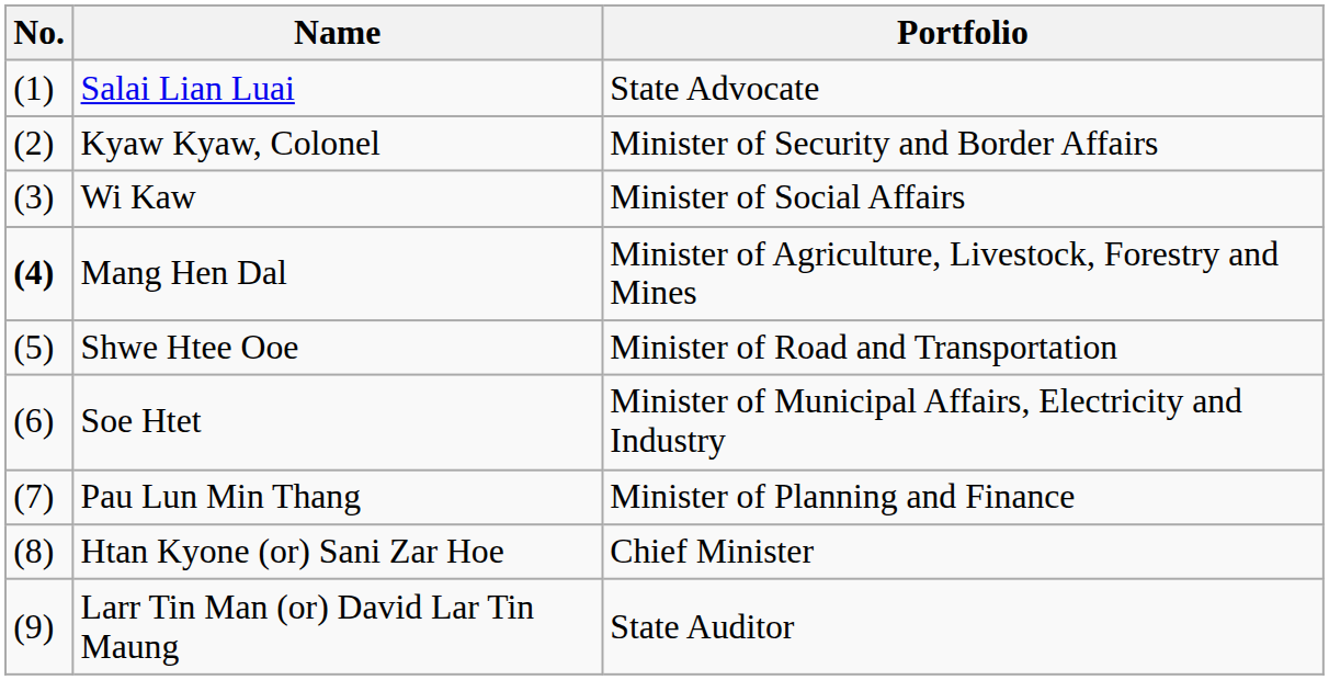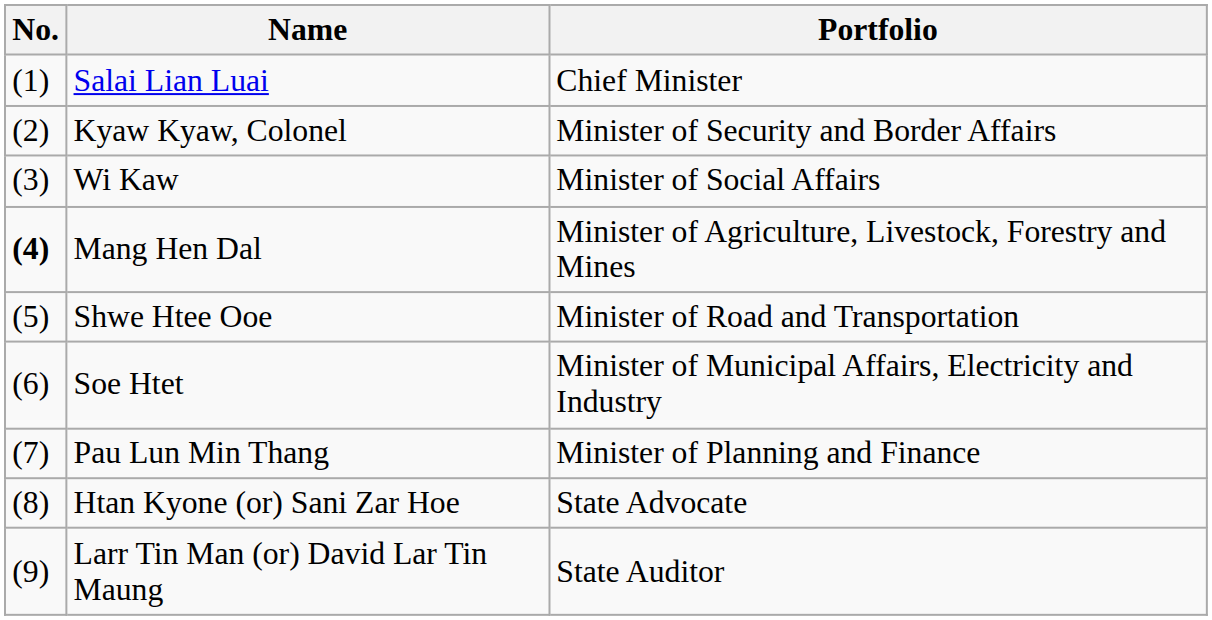 <table class="wikitable">
 <tr>
 <th>No.</th>
 <th>Name</th>
 <th>Portfolio</th>
 </tr>
 <tr>
 <td>(1)</td>
 <td><a href='#'>Salai Lian Luai</a></td>
-<td>State Advocate</td>
+<td>Chief Minister</td>
 </tr>
 <tr>
 <td>(2)</td>
 <td>Kyaw Kyaw, Colonel</td>
 <td>Minister of Security and Border Affairs</td>
 </tr>
 <tr>
 <td>(3)</td>
 <td>Wi Kaw</td>
 <td>Minister of Social Affairs</td>
 </tr>
 <tr>
 <td><strong>(4)</strong></td>
 <td>Mang Hen Dal</td>
 <td>Minister of Agriculture, Livestock, Forestry and Mines</td>
 </tr>
 <tr>
 <td>(5)</td>
 <td>Shwe Htee Ooe</td>
 <td>Minister of Road and Transportation</td>
 </tr>
 <tr>
 <td>(6)</td>
 <td>Soe Htet</td>
 <td>Minister of Municipal Affairs, Electricity and Industry</td>
 </tr>
 <tr>
 <td>(7)</td>
 <td>Pau Lun Min Thang</td>
 <td>Minister of Planning and Finance</td>
 </tr>
 <tr>
 <td>(8)</td>
 <td>Htan Kyone (or) Sani Zar Hoe</td>
-<td>Chief Minister</td>
+<td>State Advocate</td>
 </tr>
 <tr>
 <td>(9)</td>
 <td>Larr Tin Man (or) David Lar Tin Maung</td>
 <td>State Auditor</td>
 </tr>
 </table>
